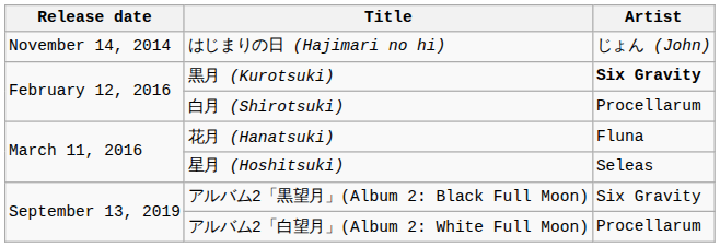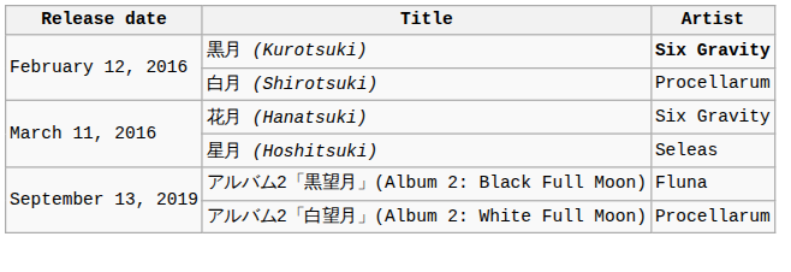 <table class="wikitable" style="font-size:small;">
 <tr>
 <th>Release date</th>
 <th>Title</th>
 <th>Artist</th>
-</tr>
-<tr>
-<td>November 14, 2014</td>
-<td>はじまりの日 <em>(Hajimari no hi)</em></td>
-<td>じょん <em>(John)</em></td>
 </tr>
 <tr>
 <td rowspan="2">February 12, 2016</td>
 <td>黒月 <em>(Kurotsuki)</em></td>
 <td><strong>Six Gravity</strong></td>
 </tr>
 <tr>
 <td>白月 <em>(Shirotsuki)</em></td>
 <td>Procellarum</td>
 </tr>
 <tr>
 <td rowspan="2">March 11, 2016</td>
 <td>花月 <em>(Hanatsuki)</em></td>
-<td>Fluna</td>
+<td>Six Gravity</td>
 </tr>
 <tr>
 <td>星月 <em>(Hoshitsuki)</em></td>
 <td>Seleas</td>
 </tr>
 <tr>
 <td rowspan="2">September 13, 2019</td>
 <td>アルバム2「黒望月」(Album 2: Black Full Moon)</td>
-<td>Six Gravity</td>
+<td>Fluna</td>
 </tr>
 <tr>
 <td>アルバム2「白望月」(Album 2: White Full Moon)</td>
 <td>Procellarum</td>
 </tr>
 </table>
